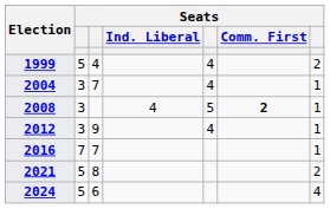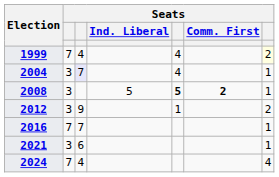 <table class="wikitable">
 <tr>
 <th rowspan="3">Election</th>
 <th colspan="8">Seats</th>
 </tr>
 <tr>
 <th></th>
 <th></th>
 <th><a href='#'>Ind. Liberal</a></th>
 <th></th>
 <th><a href='#'>Comm. First</a></th>
 <th></th>
 </tr>
 <tr>
 <th></th>
 <th></th>
 <th></th>
 <th></th>
 <th></th>
 <th></th>
 </tr>
 <tr>
 <td align="center"; style=background:#EAECF0><strong><a href='#'>1999</a></strong></td>
-<td align="center">5</td>
+<td align="center">7</td>
 <td align="center">4</td>
 <td></td>
 <td align="center">4</td>
 <td></td>
-<td align="center">2</td>
+<td align="center" style="background: lightyellow;">2</td>
 </tr>
 <tr>
 <td align="center"; style=background:#EAECF0><strong><a href='#'>2004</a></strong></td>
 <td align="center">3</td>
-<td align="center">7</td>
+<td align="center" style="background: lavender;">7</td>
 <td></td>
 <td align="center">4</td>
 <td></td>
 <td align="center">1</td>
 </tr>
 <tr>
 <td align="center"; style=background:#EAECF0><strong><a href='#'>2008</a></strong></td>
 <td align="center">3</td>
 <td></td>
-<td align="center">4</td>
 <td align="center">5</td>
+<td align="center"><strong>5</strong></td>
 <td align="center"><strong>2</strong></td>
 <td align="center">1</td>
 </tr>
 <tr>
 <td align="center"; style=background:#EAECF0><strong><a href='#'>2012</a></strong></td>
 <td align="center">3</td>
 <td align="center">9</td>
 <td></td>
-<td align="center">4</td>
+<td align="center">1</td>
 <td></td>
-<td align="center">1</td>
+<td align="center">2</td>
 </tr>
 <tr>
 <td align="center"; style=background:#EAECF0><strong><a href='#'>2016</a></strong></td>
 <td align="center">7</td>
 <td align="center">7</td>
 <td></td>
 <td></td>
 <td></td>
 <td align="center">1</td>
 </tr>
 <tr>
 <td align="center"; style=background:#EAECF0><strong><a href='#'>2021</a></strong></td>
-<td align="center">5</td>
-<td align="center">8</td>
+<td align="center">3</td>
+<td align="center">6</td>
 <td></td>
 <td></td>
 <td></td>
-<td align="center">2</td>
+<td align="center">1</td>
 </tr>
 <tr>
 <td align="center"; style=background:#EAECF0><strong><a href='#'>2024</a></strong></td>
-<td align="center">5</td>
-<td align="center">6</td>
+<td align="center">7</td>
+<td align="center">4</td>
 <td></td>
 <td></td>
 <td></td>
 <td align="center">4</td>
 </tr>
 </table>
